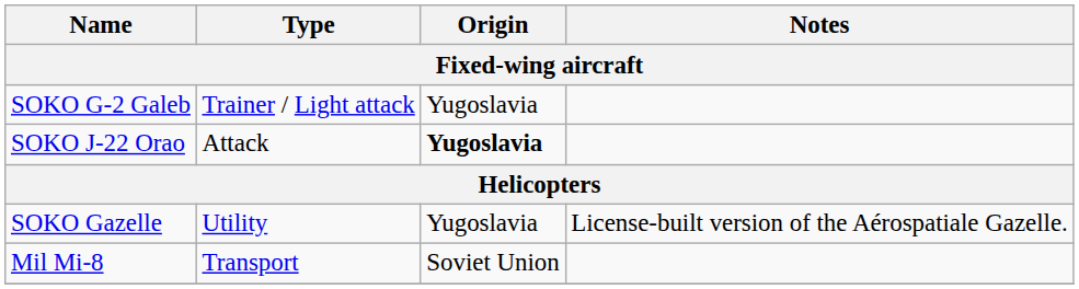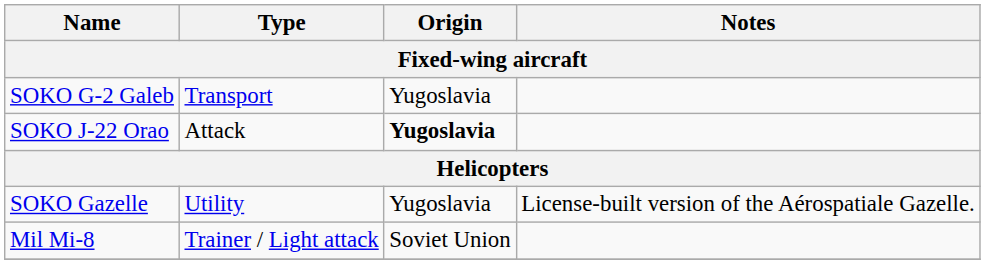 <table class="wikitable">
 <tr>
 <th>Name</th>
 <th>Type</th>
 <th>Origin</th>
 <th>Notes</th>
 </tr>
 <tr>
 <th colspan="5">Fixed-wing aircraft</th>
 </tr>
 <tr>
 <td><a href='#'>SOKO G-2 Galeb</a></td>
-<td><a href='#'>Trainer</a> / <a href='#'>Light attack</a></td>
+<td><a href='#'>Transport</a></td>
 <td>Yugoslavia</td>
 <td></td>
 </tr>
 <tr>
 <td><a href='#'>SOKO J-22 Orao</a></td>
 <td>Attack</td>
 <td><strong>Yugoslavia</strong></td>
 <td></td>
 </tr>
 <tr>
 <th colspan="5">Helicopters</th>
 </tr>
 <tr>
 <td><a href='#'>SOKO Gazelle</a></td>
 <td><a href='#'>Utility</a></td>
 <td>Yugoslavia</td>
 <td>License-built version of the Aérospatiale Gazelle.</td>
 </tr>
 <tr>
 <td><a href='#'>Mil Mi-8</a></td>
-<td><a href='#'>Transport</a></td>
+<td><a href='#'>Trainer</a> / <a href='#'>Light attack</a></td>
 <td>Soviet Union</td>
 <td></td>
 </tr>
 <tr>
 </tr>
 </table>
